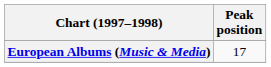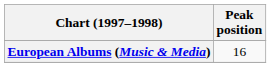 <table class="wikitable sortable plainrowheaders" style="text-align:center">
 <tr>
 <th scope="col">Chart (1997–1998)</th>
 <th scope="col">Peak<br>position</th>
 </tr>
 <tr>
 </tr>
 <tr>
 <th scope="row"><a href='#'>European Albums</a> (<em><a href='#'>Music & Media</a></em>)</th>
-<td>17</td>
+<td>16</td>
 </tr>
 <tr>
 </tr>
 </table>
